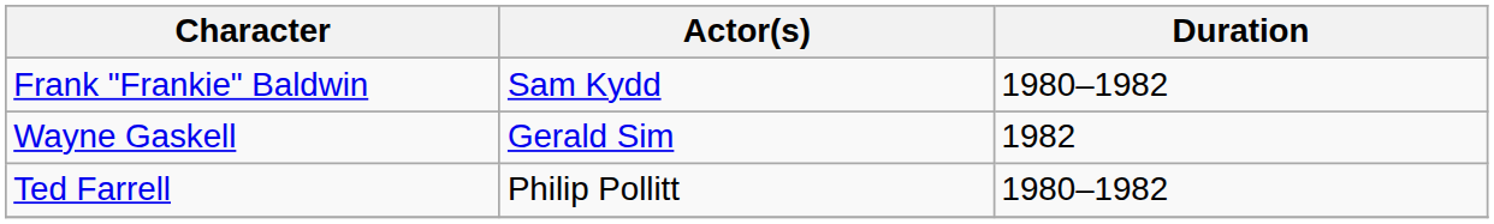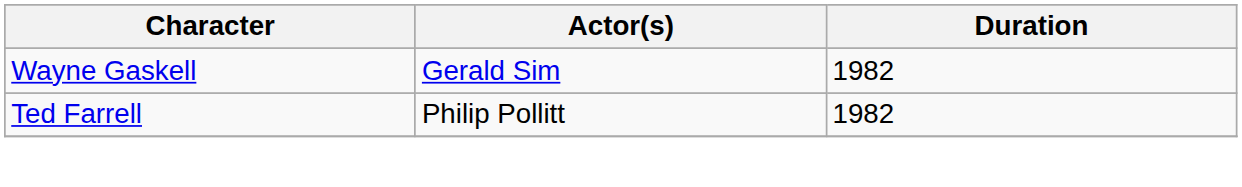 <table class="wikitable">
 <tr>
 <th scope="col" style="width:230px;">Character</th>
 <th scope="col" style="width:230px;">Actor(s)</th>
 <th scope="col" style="width:230px;">Duration</th>
-</tr>
-<tr>
-<td><a href='#'>Frank "Frankie" Baldwin</a></td>
-<td><a href='#'>Sam Kydd</a></td>
-<td>1980–1982</td>
 </tr>
 <tr>
 <td><a href='#'>Wayne Gaskell</a></td>
 <td><a href='#'>Gerald Sim</a></td>
 <td>1982</td>
 </tr>
 <tr>
 <td><a href='#'>Ted Farrell</a></td>
 <td>Philip Pollitt</td>
-<td>1980–1982</td>
+<td>1982</td>
 </tr>
 <tr>
 </tr>
 </table>
